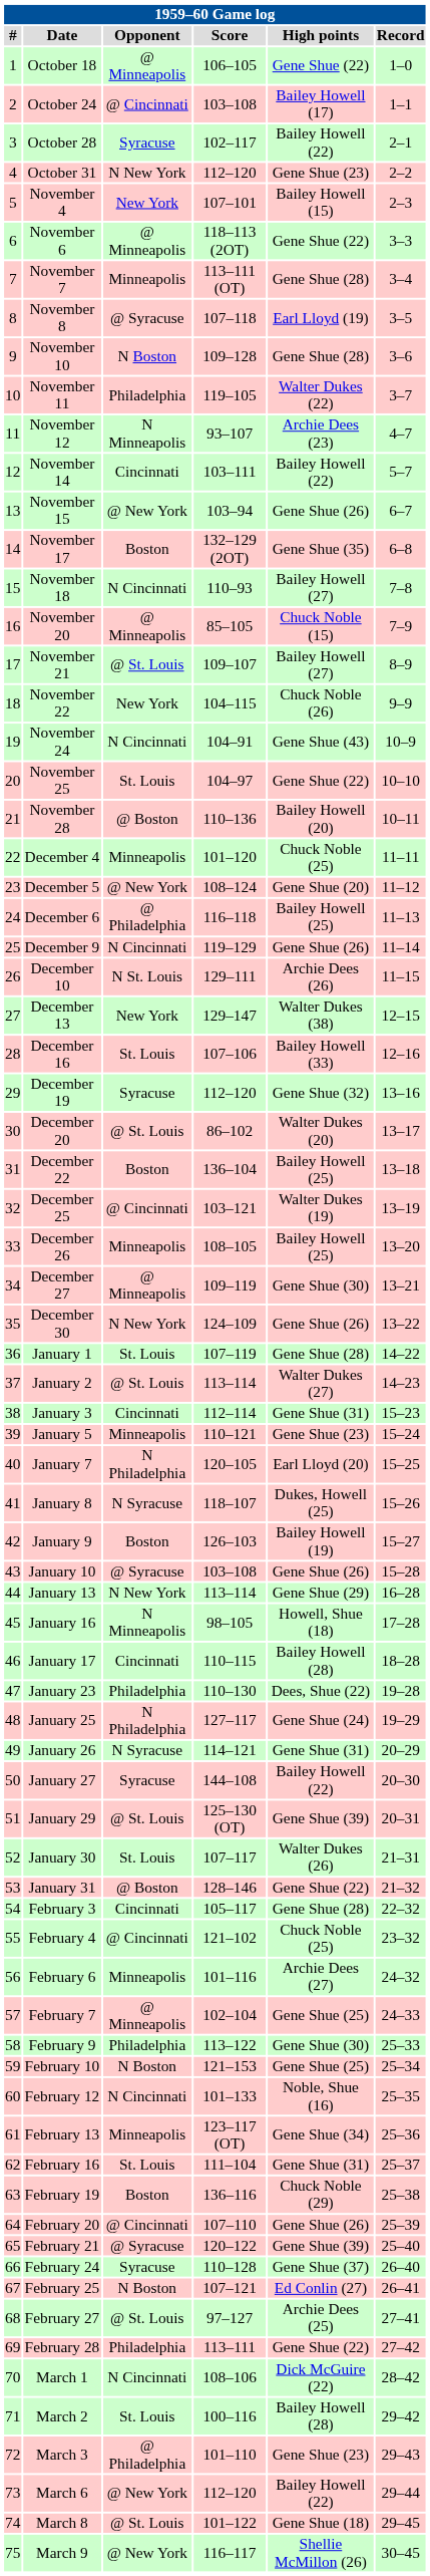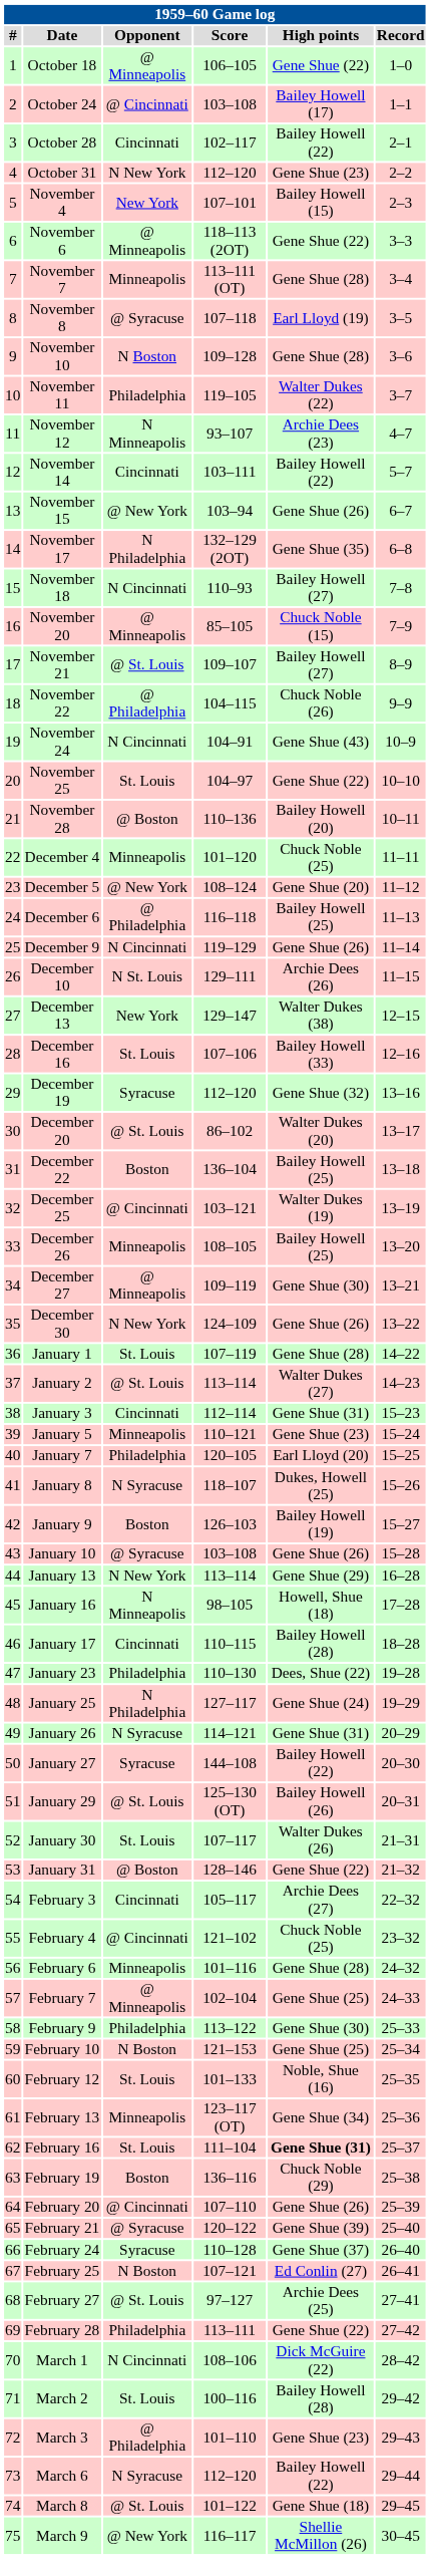 <table class="toccolours collapsible" width=50% style="clear:both; margin:1.5em auto; text-align:center">
 <tr>
 <th colspan=11 style="background:#00519a; color:white;">1959–60 Game log</th>
 </tr>
 <tr align="center" bgcolor="#dddddd">
 <td><strong>#</strong></td>
 <td><strong>Date</strong></td>
 <td><strong>Opponent</strong></td>
 <td><strong>Score</strong></td>
 <td><strong>High points</strong></td>
 <td><strong>Record</strong></td>
 </tr>
 <tr align="center" bgcolor="ccffcc">
 <td>1</td>
 <td>October 18</td>
 <td>@ <a href='#'>Minneapolis</a></td>
 <td>106–105</td>
 <td><a href='#'>Gene Shue</a> (22)</td>
 <td>1–0</td>
 </tr>
 <tr align="center" bgcolor="ffcccc">
 <td>2</td>
 <td>October 24</td>
 <td>@ <a href='#'>Cincinnati</a></td>
 <td>103–108</td>
 <td><a href='#'>Bailey Howell</a> (17)</td>
 <td>1–1</td>
 </tr>
 <tr align="center" bgcolor="ccffcc">
 <td>3</td>
 <td>October 28</td>
-<td><a href='#'>Syracuse</a></td>
+<td>Cincinnati</td>
 <td>102–117</td>
 <td>Bailey Howell (22)</td>
 <td>2–1</td>
 </tr>
 <tr align="center" bgcolor="ffcccc">
 <td>4</td>
 <td>October 31</td>
 <td>N New York</td>
 <td>112–120</td>
 <td>Gene Shue (23)</td>
 <td>2–2</td>
 </tr>
 <tr align="center" bgcolor="ffcccc">
 <td>5</td>
 <td>November 4</td>
 <td><a href='#'>New York</a></td>
 <td>107–101</td>
 <td>Bailey Howell (15)</td>
 <td>2–3</td>
 </tr>
 <tr align="center" bgcolor="ccffcc">
 <td>6</td>
 <td>November 6</td>
 <td>@ Minneapolis</td>
 <td>118–113 (2OT)</td>
 <td>Gene Shue (22)</td>
 <td>3–3</td>
 </tr>
 <tr align="center" bgcolor="ffcccc">
 <td>7</td>
 <td>November 7</td>
 <td>Minneapolis</td>
 <td>113–111 (OT)</td>
 <td>Gene Shue (28)</td>
 <td>3–4</td>
 </tr>
 <tr align="center" bgcolor="ffcccc">
 <td>8</td>
 <td>November 8</td>
 <td>@ Syracuse</td>
 <td>107–118</td>
 <td><a href='#'>Earl Lloyd</a> (19)</td>
 <td>3–5</td>
 </tr>
 <tr align="center" bgcolor="ffcccc">
 <td>9</td>
 <td>November 10</td>
 <td>N <a href='#'>Boston</a></td>
 <td>109–128</td>
 <td>Gene Shue (28)</td>
 <td>3–6</td>
 </tr>
 <tr align="center" bgcolor="ffcccc">
 <td>10</td>
 <td>November 11</td>
 <td>Philadelphia</td>
 <td>119–105</td>
 <td><a href='#'>Walter Dukes</a> (22)</td>
 <td>3–7</td>
 </tr>
 <tr align="center" bgcolor="ccffcc">
 <td>11</td>
 <td>November 12</td>
 <td>N Minneapolis</td>
 <td>93–107</td>
 <td><a href='#'>Archie Dees</a> (23)</td>
 <td>4–7</td>
 </tr>
 <tr align="center" bgcolor="ccffcc">
 <td>12</td>
 <td>November 14</td>
 <td>Cincinnati</td>
 <td>103–111</td>
 <td>Bailey Howell (22)</td>
 <td>5–7</td>
 </tr>
 <tr align="center" bgcolor="ccffcc">
 <td>13</td>
 <td>November 15</td>
 <td>@ New York</td>
 <td>103–94</td>
 <td>Gene Shue (26)</td>
 <td>6–7</td>
 </tr>
 <tr align="center" bgcolor="ffcccc">
 <td>14</td>
 <td>November 17</td>
-<td>Boston</td>
+<td>N Philadelphia</td>
 <td>132–129 (2OT)</td>
 <td>Gene Shue (35)</td>
 <td>6–8</td>
 </tr>
 <tr align="center" bgcolor="ccffcc">
 <td>15</td>
 <td>November 18</td>
 <td>N Cincinnati</td>
 <td>110–93</td>
 <td>Bailey Howell (27)</td>
 <td>7–8</td>
 </tr>
 <tr align="center" bgcolor="ffcccc">
 <td>16</td>
 <td>November 20</td>
 <td>@ Minneapolis</td>
 <td>85–105</td>
 <td><a href='#'>Chuck Noble</a> (15)</td>
 <td>7–9</td>
 </tr>
 <tr align="center" bgcolor="ccffcc">
 <td>17</td>
 <td>November 21</td>
 <td>@ <a href='#'>St. Louis</a></td>
 <td>109–107</td>
 <td>Bailey Howell (27)</td>
 <td>8–9</td>
 </tr>
 <tr align="center" bgcolor="ccffcc">
 <td>18</td>
 <td>November 22</td>
-<td>New York</td>
+<td>@ <a href='#'>Philadelphia</a></td>
 <td>104–115</td>
 <td>Chuck Noble (26)</td>
 <td>9–9</td>
 </tr>
 <tr align="center" bgcolor="ccffcc">
 <td>19</td>
 <td>November 24</td>
 <td>N Cincinnati</td>
 <td>104–91</td>
 <td>Gene Shue (43)</td>
 <td>10–9</td>
 </tr>
 <tr align="center" bgcolor="ffcccc">
 <td>20</td>
 <td>November 25</td>
 <td>St. Louis</td>
 <td>104–97</td>
 <td>Gene Shue (22)</td>
 <td>10–10</td>
 </tr>
 <tr align="center" bgcolor="ffcccc">
 <td>21</td>
 <td>November 28</td>
 <td>@ Boston</td>
 <td>110–136</td>
 <td>Bailey Howell (20)</td>
 <td>10–11</td>
 </tr>
 <tr align="center" bgcolor="ccffcc">
 <td>22</td>
 <td>December 4</td>
 <td>Minneapolis</td>
 <td>101–120</td>
 <td>Chuck Noble (25)</td>
 <td>11–11</td>
 </tr>
 <tr align="center" bgcolor="ffcccc">
 <td>23</td>
 <td>December 5</td>
 <td>@ New York</td>
 <td>108–124</td>
 <td>Gene Shue (20)</td>
 <td>11–12</td>
 </tr>
 <tr align="center" bgcolor="ffcccc">
 <td>24</td>
 <td>December 6</td>
 <td>@ Philadelphia</td>
 <td>116–118</td>
 <td>Bailey Howell (25)</td>
 <td>11–13</td>
 </tr>
 <tr align="center" bgcolor="ffcccc">
 <td>25</td>
 <td>December 9</td>
 <td>N Cincinnati</td>
 <td>119–129</td>
 <td>Gene Shue (26)</td>
 <td>11–14</td>
 </tr>
 <tr align="center" bgcolor="ffcccc">
 <td>26</td>
 <td>December 10</td>
 <td>N St. Louis</td>
 <td>129–111</td>
 <td>Archie Dees (26)</td>
 <td>11–15</td>
 </tr>
 <tr align="center" bgcolor="ccffcc">
 <td>27</td>
 <td>December 13</td>
 <td>New York</td>
 <td>129–147</td>
 <td>Walter Dukes (38)</td>
 <td>12–15</td>
 </tr>
 <tr align="center" bgcolor="ffcccc">
 <td>28</td>
 <td>December 16</td>
 <td>St. Louis</td>
 <td>107–106</td>
 <td>Bailey Howell (33)</td>
 <td>12–16</td>
 </tr>
 <tr align="center" bgcolor="ccffcc">
 <td>29</td>
 <td>December 19</td>
 <td>Syracuse</td>
 <td>112–120</td>
 <td>Gene Shue (32)</td>
 <td>13–16</td>
 </tr>
 <tr align="center" bgcolor="ffcccc">
 <td>30</td>
 <td>December 20</td>
 <td>@ St. Louis</td>
 <td>86–102</td>
 <td>Walter Dukes (20)</td>
 <td>13–17</td>
 </tr>
 <tr align="center" bgcolor="ffcccc">
 <td>31</td>
 <td>December 22</td>
 <td>Boston</td>
 <td>136–104</td>
 <td>Bailey Howell (25)</td>
 <td>13–18</td>
 </tr>
 <tr align="center" bgcolor="ffcccc">
 <td>32</td>
 <td>December 25</td>
 <td>@ Cincinnati</td>
 <td>103–121</td>
 <td>Walter Dukes (19)</td>
 <td>13–19</td>
 </tr>
 <tr align="center" bgcolor="ffcccc">
 <td>33</td>
 <td>December 26</td>
 <td>Minneapolis</td>
 <td>108–105</td>
 <td>Bailey Howell (25)</td>
 <td>13–20</td>
 </tr>
 <tr align="center" bgcolor="ffcccc">
 <td>34</td>
 <td>December 27</td>
 <td>@ Minneapolis</td>
 <td>109–119</td>
 <td>Gene Shue (30)</td>
 <td>13–21</td>
 </tr>
 <tr align="center" bgcolor="ffcccc">
 <td>35</td>
 <td>December 30</td>
 <td>N New York</td>
 <td>124–109</td>
 <td>Gene Shue (26)</td>
 <td>13–22</td>
 </tr>
 <tr align="center" bgcolor="ccffcc">
 <td>36</td>
 <td>January 1</td>
 <td>St. Louis</td>
 <td>107–119</td>
 <td>Gene Shue (28)</td>
 <td>14–22</td>
 </tr>
 <tr align="center" bgcolor="ffcccc">
 <td>37</td>
 <td>January 2</td>
 <td>@ St. Louis</td>
 <td>113–114</td>
 <td>Walter Dukes (27)</td>
 <td>14–23</td>
 </tr>
 <tr align="center" bgcolor="ccffcc">
 <td>38</td>
 <td>January 3</td>
 <td>Cincinnati</td>
 <td>112–114</td>
 <td>Gene Shue (31)</td>
 <td>15–23</td>
 </tr>
 <tr align="center" bgcolor="ffcccc">
 <td>39</td>
 <td>January 5</td>
 <td>Minneapolis</td>
 <td>110–121</td>
 <td>Gene Shue (23)</td>
 <td>15–24</td>
 </tr>
 <tr align="center" bgcolor="ffcccc">
 <td>40</td>
 <td>January 7</td>
-<td>N Philadelphia</td>
+<td>Philadelphia</td>
 <td>120–105</td>
 <td>Earl Lloyd (20)</td>
 <td>15–25</td>
 </tr>
 <tr align="center" bgcolor="ffcccc">
 <td>41</td>
 <td>January 8</td>
 <td>N Syracuse</td>
 <td>118–107</td>
 <td>Dukes, Howell (25)</td>
 <td>15–26</td>
 </tr>
 <tr align="center" bgcolor="ffcccc">
 <td>42</td>
 <td>January 9</td>
 <td>Boston</td>
 <td>126–103</td>
 <td>Bailey Howell (19)</td>
 <td>15–27</td>
 </tr>
 <tr align="center" bgcolor="ffcccc">
 <td>43</td>
 <td>January 10</td>
 <td>@ Syracuse</td>
 <td>103–108</td>
 <td>Gene Shue (26)</td>
 <td>15–28</td>
 </tr>
 <tr align="center" bgcolor="ccffcc">
 <td>44</td>
 <td>January 13</td>
 <td>N New York</td>
 <td>113–114</td>
 <td>Gene Shue (29)</td>
 <td>16–28</td>
 </tr>
 <tr align="center" bgcolor="ccffcc">
 <td>45</td>
 <td>January 16</td>
 <td>N Minneapolis</td>
 <td>98–105</td>
 <td>Howell, Shue (18)</td>
 <td>17–28</td>
 </tr>
 <tr align="center" bgcolor="ccffcc">
 <td>46</td>
 <td>January 17</td>
 <td>Cincinnati</td>
 <td>110–115</td>
 <td>Bailey Howell (28)</td>
 <td>18–28</td>
 </tr>
 <tr align="center" bgcolor="ccffcc">
 <td>47</td>
 <td>January 23</td>
 <td>Philadelphia</td>
 <td>110–130</td>
 <td>Dees, Shue (22)</td>
 <td>19–28</td>
 </tr>
 <tr align="center" bgcolor="ffcccc">
 <td>48</td>
 <td>January 25</td>
 <td>N Philadelphia</td>
 <td>127–117</td>
 <td>Gene Shue (24)</td>
 <td>19–29</td>
 </tr>
 <tr align="center" bgcolor="ccffcc">
 <td>49</td>
 <td>January 26</td>
 <td>N Syracuse</td>
 <td>114–121</td>
 <td>Gene Shue (31)</td>
 <td>20–29</td>
 </tr>
 <tr align="center" bgcolor="ffcccc">
 <td>50</td>
 <td>January 27</td>
 <td>Syracuse</td>
 <td>144–108</td>
 <td>Bailey Howell (22)</td>
 <td>20–30</td>
 </tr>
 <tr align="center" bgcolor="ffcccc">
 <td>51</td>
 <td>January 29</td>
 <td>@ St. Louis</td>
 <td>125–130 (OT)</td>
-<td>Gene Shue (39)</td>
+<td>Bailey Howell (26)</td>
 <td>20–31</td>
 </tr>
 <tr align="center" bgcolor="ccffcc">
 <td>52</td>
 <td>January 30</td>
 <td>St. Louis</td>
 <td>107–117</td>
 <td>Walter Dukes (26)</td>
 <td>21–31</td>
 </tr>
 <tr align="center" bgcolor="ffcccc">
 <td>53</td>
 <td>January 31</td>
 <td>@ Boston</td>
 <td>128–146</td>
 <td>Gene Shue (22)</td>
 <td>21–32</td>
 </tr>
 <tr align="center" bgcolor="ccffcc">
 <td>54</td>
 <td>February 3</td>
 <td>Cincinnati</td>
 <td>105–117</td>
-<td>Gene Shue (28)</td>
+<td>Archie Dees (27)</td>
 <td>22–32</td>
 </tr>
 <tr align="center" bgcolor="ccffcc">
 <td>55</td>
 <td>February 4</td>
 <td>@ Cincinnati</td>
 <td>121–102</td>
 <td>Chuck Noble (25)</td>
 <td>23–32</td>
 </tr>
 <tr align="center" bgcolor="ccffcc">
 <td>56</td>
 <td>February 6</td>
 <td>Minneapolis</td>
 <td>101–116</td>
-<td>Archie Dees (27)</td>
+<td>Gene Shue (28)</td>
 <td>24–32</td>
 </tr>
 <tr align="center" bgcolor="ffcccc">
 <td>57</td>
 <td>February 7</td>
 <td>@ Minneapolis</td>
 <td>102–104</td>
 <td>Gene Shue (25)</td>
 <td>24–33</td>
 </tr>
 <tr align="center" bgcolor="ccffcc">
 <td>58</td>
 <td>February 9</td>
 <td>Philadelphia</td>
 <td>113–122</td>
 <td>Gene Shue (30)</td>
 <td>25–33</td>
 </tr>
 <tr align="center" bgcolor="ffcccc">
 <td>59</td>
 <td>February 10</td>
 <td>N Boston</td>
 <td>121–153</td>
 <td>Gene Shue (25)</td>
 <td>25–34</td>
 </tr>
 <tr align="center" bgcolor="ffcccc">
 <td>60</td>
 <td>February 12</td>
-<td>N Cincinnati</td>
+<td>St. Louis</td>
 <td>101–133</td>
 <td>Noble, Shue (16)</td>
 <td>25–35</td>
 </tr>
 <tr align="center" bgcolor="ffcccc">
 <td>61</td>
 <td>February 13</td>
 <td>Minneapolis</td>
 <td>123–117 (OT)</td>
 <td>Gene Shue (34)</td>
 <td>25–36</td>
 </tr>
 <tr align="center" bgcolor="ffcccc">
 <td>62</td>
 <td>February 16</td>
 <td>St. Louis</td>
 <td>111–104</td>
-<td>Gene Shue (31)</td>
+<td><strong>Gene Shue (31)</strong></td>
 <td>25–37</td>
 </tr>
 <tr align="center" bgcolor="ffcccc">
 <td>63</td>
 <td>February 19</td>
 <td>Boston</td>
 <td>136–116</td>
 <td>Chuck Noble (29)</td>
 <td>25–38</td>
 </tr>
 <tr align="center" bgcolor="ffcccc">
 <td>64</td>
 <td>February 20</td>
 <td>@ Cincinnati</td>
 <td>107–110</td>
 <td>Gene Shue (26)</td>
 <td>25–39</td>
 </tr>
 <tr align="center" bgcolor="ffcccc">
 <td>65</td>
 <td>February 21</td>
 <td>@ Syracuse</td>
 <td>120–122</td>
 <td>Gene Shue (39)</td>
 <td>25–40</td>
 </tr>
 <tr align="center" bgcolor="ccffcc">
 <td>66</td>
 <td>February 24</td>
 <td>Syracuse</td>
 <td>110–128</td>
 <td>Gene Shue (37)</td>
 <td>26–40</td>
 </tr>
 <tr align="center" bgcolor="ffcccc">
 <td>67</td>
 <td>February 25</td>
 <td>N Boston</td>
 <td>107–121</td>
 <td><a href='#'>Ed Conlin</a> (27)</td>
 <td>26–41</td>
 </tr>
 <tr align="center" bgcolor="ccffcc">
 <td>68</td>
 <td>February 27</td>
 <td>@ St. Louis</td>
 <td>97–127</td>
 <td>Archie Dees (25)</td>
 <td>27–41</td>
 </tr>
 <tr align="center" bgcolor="ffcccc">
 <td>69</td>
 <td>February 28</td>
 <td>Philadelphia</td>
 <td>113–111</td>
 <td>Gene Shue (22)</td>
 <td>27–42</td>
 </tr>
 <tr align="center" bgcolor="ccffcc">
 <td>70</td>
 <td>March 1</td>
 <td>N Cincinnati</td>
 <td>108–106</td>
 <td><a href='#'>Dick McGuire</a> (22)</td>
 <td>28–42</td>
 </tr>
 <tr align="center" bgcolor="ccffcc">
 <td>71</td>
 <td>March 2</td>
 <td>St. Louis</td>
 <td>100–116</td>
 <td>Bailey Howell (28)</td>
 <td>29–42</td>
 </tr>
 <tr align="center" bgcolor="ffcccc">
 <td>72</td>
 <td>March 3</td>
 <td>@ Philadelphia</td>
 <td>101–110</td>
 <td>Gene Shue (23)</td>
 <td>29–43</td>
 </tr>
 <tr align="center" bgcolor="ffcccc">
 <td>73</td>
 <td>March 6</td>
-<td>@ New York</td>
+<td>N Syracuse</td>
 <td>112–120</td>
 <td>Bailey Howell (22)</td>
 <td>29–44</td>
 </tr>
 <tr align="center" bgcolor="ffcccc">
 <td>74</td>
 <td>March 8</td>
 <td>@ St. Louis</td>
 <td>101–122</td>
 <td>Gene Shue (18)</td>
 <td>29–45</td>
 </tr>
 <tr align="center" bgcolor="ccffcc">
 <td>75</td>
 <td>March 9</td>
 <td>@ New York</td>
 <td>116–117</td>
 <td><a href='#'>Shellie McMillon</a> (26)</td>
 <td>30–45</td>
 </tr>
 </table>
